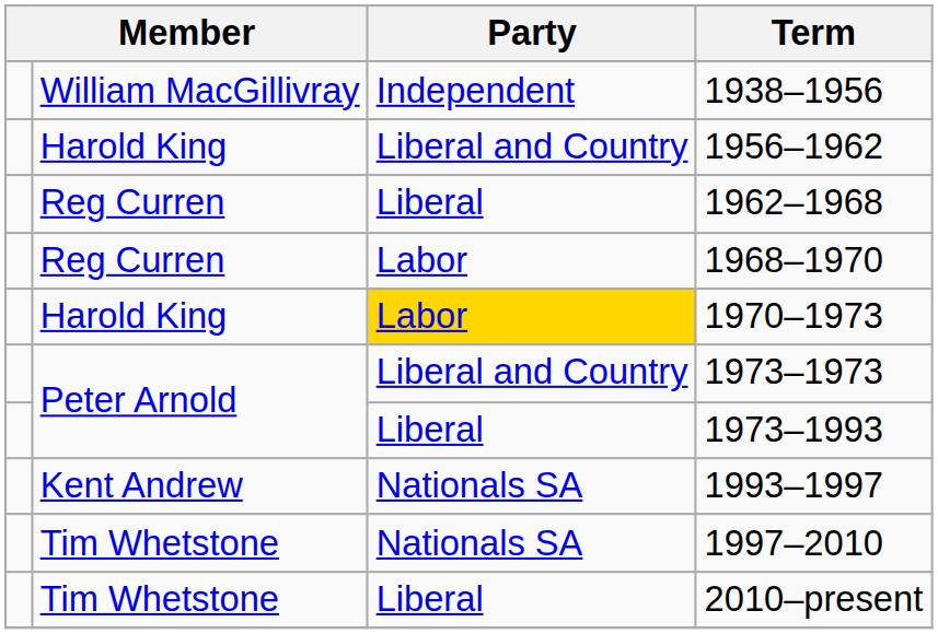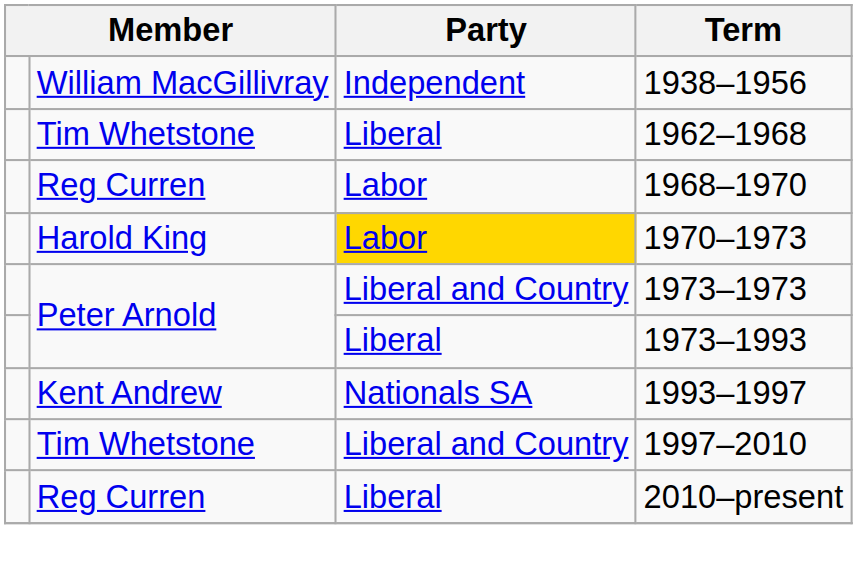 <table class="wikitable">
 <tr>
 <th colspan="2">Member</th>
 <th>Party</th>
 <th>Term</th>
 </tr>
 <tr>
 <td> </td>
 <td><a href='#'>William MacGillivray</a></td>
 <td><a href='#'>Independent</a></td>
 <td>1938–1956</td>
 </tr>
 <tr>
 <td> </td>
-<td><a href='#'>Harold King</a></td>
-<td><a href='#'>Liberal and Country</a></td>
-<td>1956–1962</td>
-</tr>
-<tr>
-<td> </td>
-<td><a href='#'>Reg Curren</a></td>
+<td><a href='#'>Tim Whetstone</a></td>
 <td><a href='#'>Liberal</a></td>
 <td>1962–1968</td>
 </tr>
 <tr>
 <td> </td>
 <td><a href='#'>Reg Curren</a></td>
 <td><a href='#'>Labor</a></td>
 <td>1968–1970</td>
 </tr>
 <tr>
 <td> </td>
 <td><a href='#'>Harold King</a></td>
 <td style="background: gold;"><a href='#'>Labor</a></td>
 <td>1970–1973</td>
 </tr>
 <tr>
 <td> </td>
 <td rowspan="2"><a href='#'>Peter Arnold</a></td>
 <td><a href='#'>Liberal and Country</a></td>
 <td>1973–1973</td>
 </tr>
 <tr>
 <td> </td>
 <td><a href='#'>Liberal</a></td>
 <td>1973–1993</td>
 </tr>
 <tr>
 <td> </td>
 <td><a href='#'>Kent Andrew</a></td>
 <td><a href='#'>Nationals SA</a></td>
 <td>1993–1997</td>
 </tr>
 <tr>
 <td> </td>
 <td><a href='#'>Tim Whetstone</a></td>
-<td><a href='#'>Nationals SA</a></td>
+<td><a href='#'>Liberal and Country</a></td>
 <td>1997–2010</td>
 </tr>
 <tr>
 <td> </td>
-<td><a href='#'>Tim Whetstone</a></td>
+<td><a href='#'>Reg Curren</a></td>
 <td><a href='#'>Liberal</a></td>
 <td>2010–present</td>
 </tr>
 <tr>
 </tr>
 </table>
